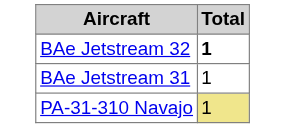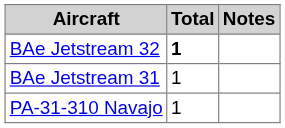 <table class="toccolours sortable" border="1" cellpadding="3" style="border-collapse:collapse;margin:1em auto;">
 <tr bgcolor=lightgrey>
 <th>Aircraft</th>
 <th>Total</th>
+<th>Notes</th>
 </tr>
 <tr>
 <td><a href='#'>BAe Jetstream 32</a></td>
 <td><strong>1</strong></td>
+<td></td>
 </tr>
 <tr>
 <td><a href='#'>BAe Jetstream 31</a></td>
 <td>1</td>
+<td></td>
 </tr>
 <tr>
 <td><a href='#'>PA-31-310 Navajo</a></td>
-<td style="background: khaki;">1</td>
+<td>1</td>
+<td></td>
 </tr>
 </table>
